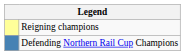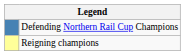 <table class="wikitable" style="font-size: 85%">
 <tr>
 <th colspan=2>Legend</th>
 </tr>
 <tr>
+<td bgcolor="#4682B4" width="15"> </td>
+<td>Defending <a href='#'>Northern Rail Cup</a> Champions</td>
+</tr>
+<tr>
 <td bgcolor="#FFFF99" width="15"> </td>
 <td>Reigning champions</td>
 </tr>
-<tr>
-<td bgcolor="#4682B4" width="15"> </td>
-<td>Defending <a href='#'>Northern Rail Cup</a> Champions</td>
-</tr>
 </table>
